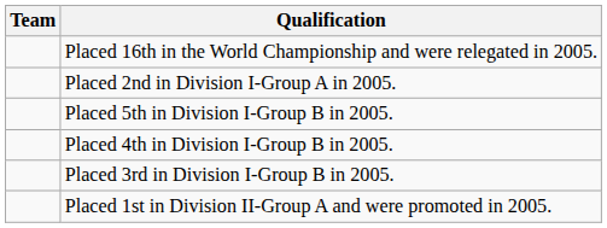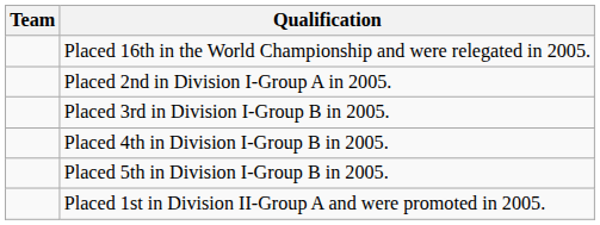 <table class="wikitable">
 <tr>
 <th>Team</th>
 <th>Qualification</th>
 </tr>
 <tr>
 <td></td>
 <td>Placed 16th in the World Championship and were relegated in 2005.</td>
 </tr>
 <tr>
 <td></td>
 <td>Placed 2nd in Division I-Group A in 2005.</td>
 </tr>
 <tr>
 <td></td>
-<td>Placed 5th in Division I-Group B in 2005.</td>
+<td>Placed 3rd in Division I-Group B in 2005.</td>
 </tr>
 <tr>
 <td></td>
 <td>Placed 4th in Division I-Group B in 2005.</td>
 </tr>
 <tr>
 <td></td>
-<td>Placed 3rd in Division I-Group B in 2005.</td>
+<td>Placed 5th in Division I-Group B in 2005.</td>
 </tr>
 <tr>
 <td></td>
 <td>Placed 1st in Division II-Group A and were promoted in 2005.</td>
 </tr>
 </table>
